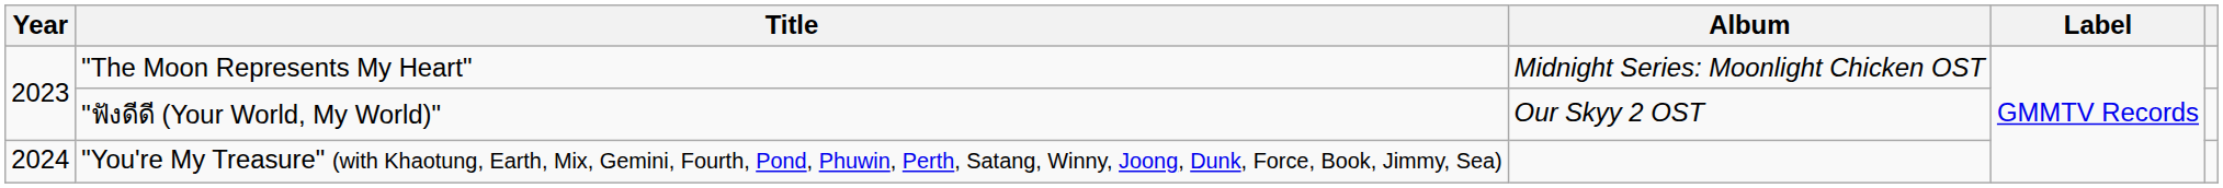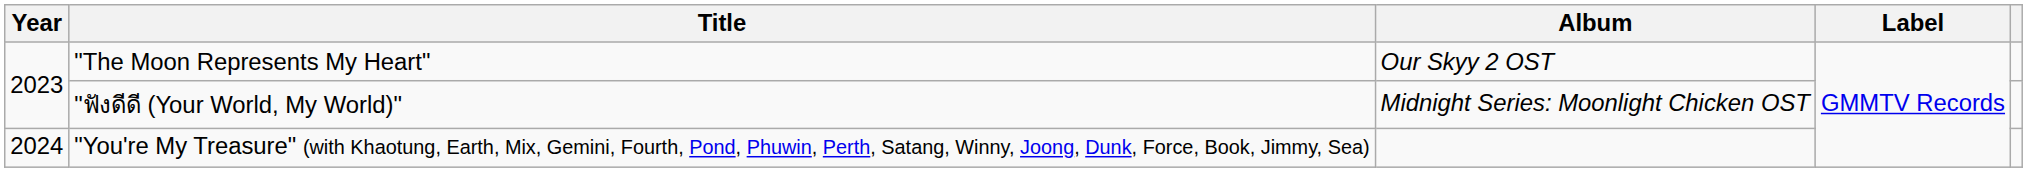 <table class="wikitable">
 <tr>
 <th>Year</th>
 <th>Title</th>
 <th>Album</th>
 <th>Label</th>
 <th></th>
 </tr>
 <tr>
 <td rowspan="2">2023</td>
 <td>"The Moon Represents My Heart" </td>
-<td><em>Midnight Series: Moonlight Chicken OST</em></td>
+<td><em>Our Skyy 2 OST</em></td>
 <td rowspan="3"><a href='#'>GMMTV Records</a></td>
 <td></td>
 </tr>
 <tr>
 <td>"ฟังดีดี (Your World, My World)" </td>
-<td><em>Our Skyy 2 OST</em></td>
+<td><em>Midnight Series: Moonlight Chicken OST</em></td>
 <td></td>
 </tr>
 <tr>
 <td>2024</td>
 <td>"You're My Treasure" <small>(with Khaotung, Earth, Mix, Gemini, Fourth, <a href='#'>Pond</a>, <a href='#'>Phuwin</a>, <a href='#'>Perth</a>, Satang, Winny, <a href='#'>Joong</a>, <a href='#'>Dunk</a>, Force, Book, Jimmy, Sea)</small></td>
 <td></td>
 <td></td>
 </tr>
 </table>
